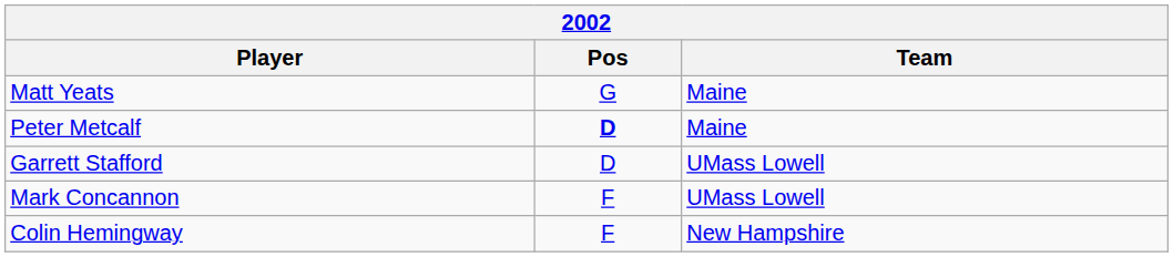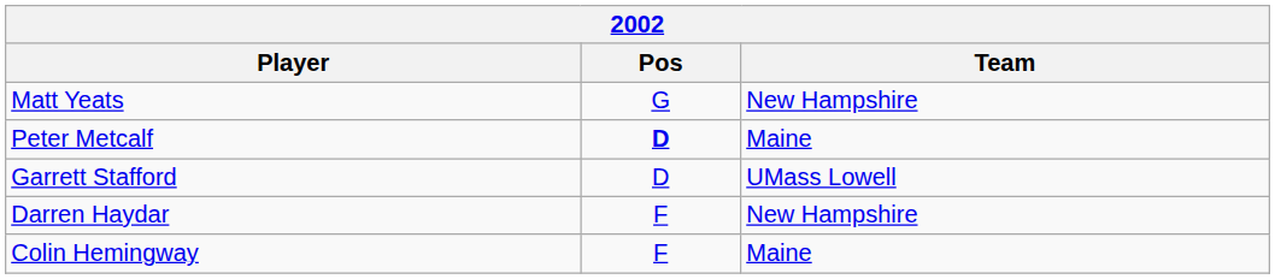 <table class="wikitable" width=95%>
 <tr>
 <th colspan=3><a href='#'>2002</a></th>
 </tr>
 <tr>
 <th>Player</th>
 <th>Pos</th>
 <th>Team</th>
 </tr>
 <tr>
 <td><a href='#'>Matt Yeats</a></td>
 <td align=center><a href='#'>G</a></td>
-<td><a href='#'>Maine</a></td>
+<td><a href='#'>New Hampshire</a></td>
 </tr>
 <tr>
 <td><a href='#'>Peter Metcalf</a></td>
 <td align=center><strong><a href='#'>D</a></strong></td>
 <td><a href='#'>Maine</a></td>
 </tr>
 <tr>
 <td><a href='#'>Garrett Stafford</a></td>
 <td align=center><a href='#'>D</a></td>
 <td><a href='#'>UMass Lowell</a></td>
 </tr>
 <tr>
-<td><a href='#'>Mark Concannon</a></td>
+<td><a href='#'>Darren Haydar</a></td>
 <td align=center><a href='#'>F</a></td>
-<td><a href='#'>UMass Lowell</a></td>
+<td><a href='#'>New Hampshire</a></td>
 </tr>
 <tr>
 <td><a href='#'>Colin Hemingway</a></td>
 <td align=center><a href='#'>F</a></td>
-<td><a href='#'>New Hampshire</a></td>
+<td><a href='#'>Maine</a></td>
 </tr>
 </table>
